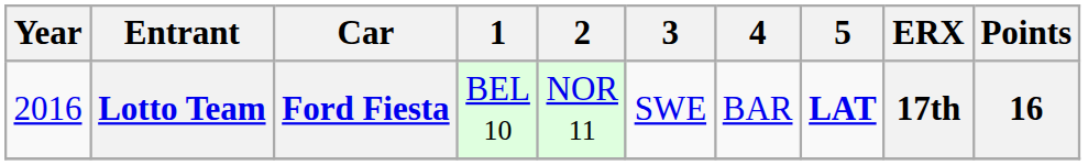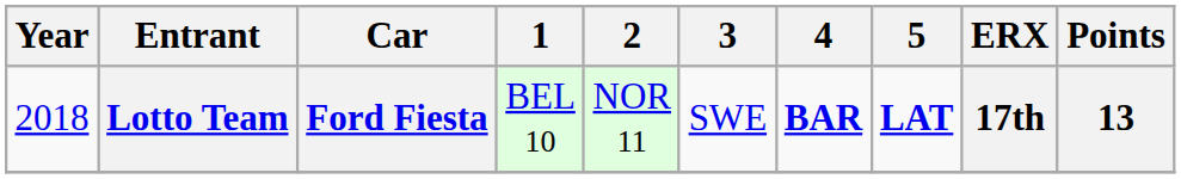 <table class="wikitable" border="1" style="text-align:center; font-size:85%;">
 <tr valign="top">
 <th>Year</th>
 <th>Entrant</th>
 <th>Car</th>
 <th>1</th>
 <th>2</th>
 <th>3</th>
 <th>4</th>
 <th>5</th>
 <th>ERX</th>
 <th>Points</th>
 </tr>
 <tr>
-<td><a href='#'>2016</a></td>
+<td><a href='#'>2018</a></td>
 <th nowrap><a href='#'>Lotto Team</a></th>
 <th nowrap><a href='#'>Ford Fiesta</a></th>
 <td style="background:#dfffdf;"><a href='#'>BEL</a><br><small>10</small></td>
 <td style="background:#dfffdf;"><a href='#'>NOR</a><br><small>11</small></td>
 <td><a href='#'>SWE</a><br><small></small></td>
-<td><a href='#'>BAR</a><br><small></small></td>
+<td><strong><a href='#'>BAR</a><br><small></small></strong></td>
 <td><strong><a href='#'>LAT</a><br><small></small></strong></td>
 <th>17th</th>
-<th>16</th>
+<th>13</th>
 </tr>
 <tr>
 </tr>
 </table>
